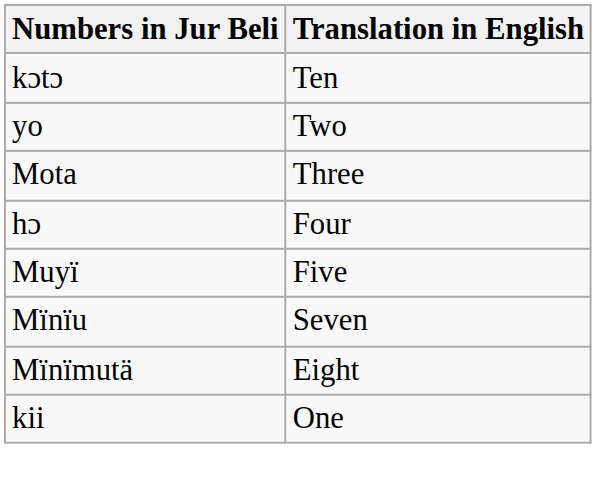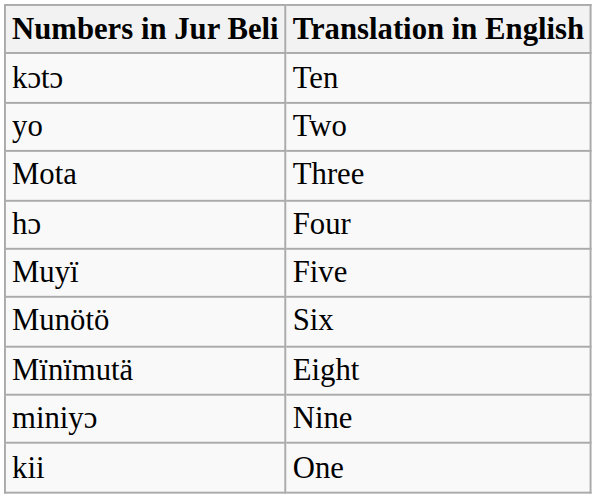 <table class="wikitable">
 <tr>
 <th>Numbers  in Jur Beli</th>
 <th>Translation  in English</th>
 </tr>
 <tr>
 <td>kɔtɔ</td>
 <td>Ten</td>
 </tr>
 <tr>
 <td>yo</td>
 <td>Two</td>
 </tr>
 <tr>
 <td>Mota</td>
 <td>Three</td>
 </tr>
 <tr>
 <td>hɔ</td>
 <td>Four</td>
 </tr>
 <tr>
 <td>Muyï</td>
 <td>Five</td>
 </tr>
 <tr>
-<td>Mïnïu</td>
-<td>Seven</td>
+<td>Munötö</td>
+<td>Six</td>
 </tr>
 <tr>
 <td>Mïnïmutä</td>
 <td>Eight</td>
 </tr>
 <tr>
+<td>miniyɔ</td>
+<td>Nine</td>
+</tr>
+<tr>
 <td>kii</td>
 <td>One</td>
 </tr>
 </table>
